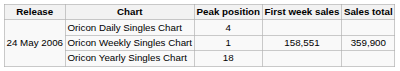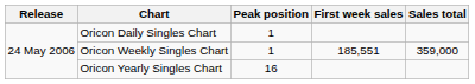 <table class="wikitable">
 <tr>
 <th>Release</th>
 <th>Chart</th>
 <th>Peak position</th>
 <th>First week sales</th>
 <th>Sales total</th>
 </tr>
 <tr>
 <td rowspan="3">24 May 2006</td>
 <td>Oricon Daily Singles Chart</td>
-<td align="center">4</td>
+<td align="center">1</td>
 <td></td>
 <td></td>
 </tr>
 <tr>
 <td>Oricon Weekly Singles Chart</td>
 <td align="center">1</td>
-<td align="center">158,551</td>
-<td align="center">359,900</td>
+<td align="center">185,551</td>
+<td align="center">359,000</td>
 </tr>
 <tr>
 <td>Oricon Yearly Singles Chart</td>
-<td align="center">18</td>
+<td align="center">16</td>
 <td></td>
 <td></td>
 </tr>
 </table>
